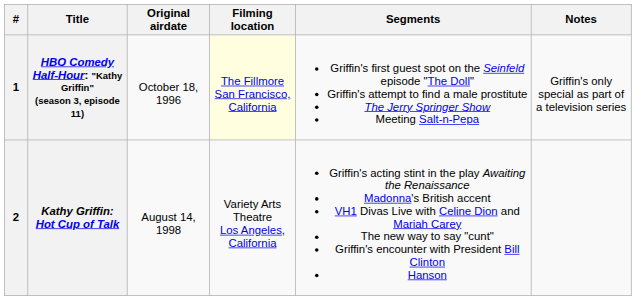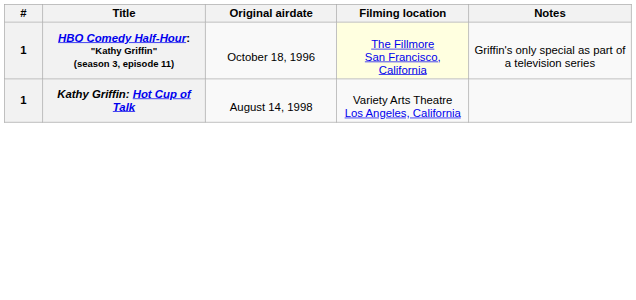 <table class="wikitable sortable" style="text-align:center; margin=auto; width:100%;">
 <tr>
 <th scope="col" rowspan="1" style="width:2em;">#</th>
 <th scope="col" rowspan="1" style="width:10em;">Title</th>
 <th scope="col" rowspan="1" style="width:8em;">Original airdate</th>
 <th scope="col" rowspan="1" style="width:8em;">Filming location</th>
-<th scope="col" rowspan="1" style="width:25em;">Segments</th>
 <th scope="col" rowspan="1" style="width:10em;">Notes</th>
 </tr>
 <tr>
 <th scope="row">1</th>
 <th scope="row"><em><a href='#'>HBO Comedy Half-Hour</a></em>: <small>"Kathy Griffin"<br>(season 3, episode 11)</small></th>
 <td><br>October 18, 1996</td>
 <td style="background: lightyellow;"><br><a href='#'>The Fillmore</a><br><a href='#'>San Francisco, California</a></td>
-<td><br><ul><li>Griffin's first guest spot on the <em><a href='#'>Seinfeld</a></em> episode "<a href='#'>The Doll</a>"</li><li>Griffin's attempt to find a male prostitute</li><li><em><a href='#'>The Jerry Springer Show</a></em></li><li>Meeting <a href='#'>Salt-n-Pepa</a></li></ul></td>
 <td><br>Griffin's only special as part of a television series</td>
 </tr>
 <tr>
-<th scope="row">2</th>
+<th scope="row">1</th>
 <th scope="row"><em>Kathy Griffin: <a href='#'>Hot Cup of Talk</a></em></th>
 <td><br>August 14, 1998</td>
 <td><br>Variety Arts Theatre<br><a href='#'>Los Angeles, California</a></td>
-<td><br><ul><li>Griffin's acting stint in the play <em>Awaiting the Renaissance</em></li><li><a href='#'>Madonna</a>'s British accent</li><li><a href='#'>VH1</a> Divas Live with <a href='#'>Celine Dion</a> and <a href='#'>Mariah Carey</a></li><li>The new way to say "cunt"</li><li>Griffin's encounter with President <a href='#'>Bill Clinton</a></li><li><a href='#'>Hanson</a></li></ul></td>
 <td></td>
 </tr>
 </table>
